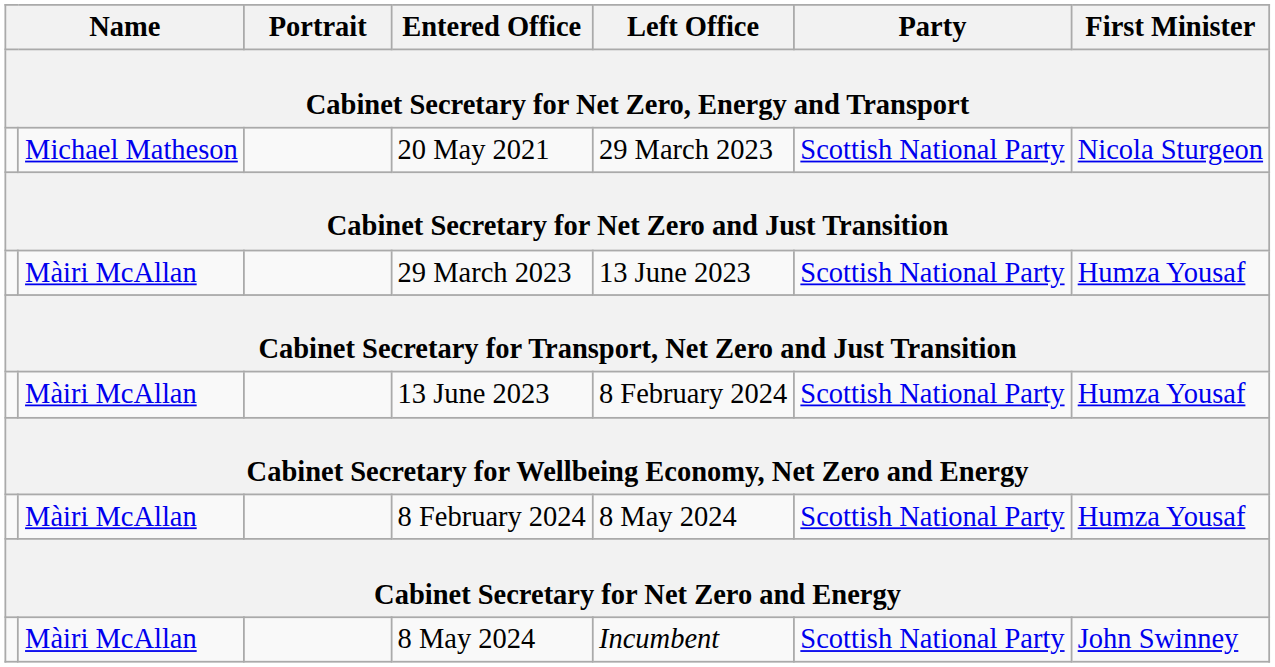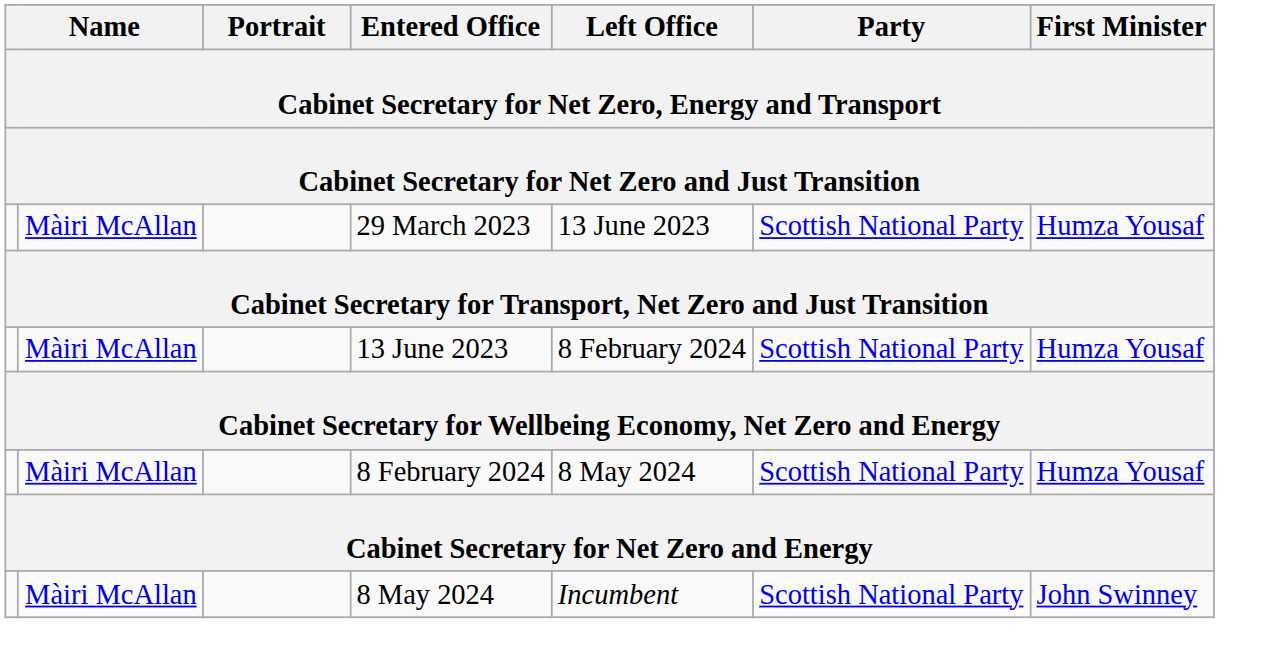 <table class="wikitable" style="margin: 0 0 0 1em; background: #f9f9f9; border: 1px #aaaaaa solid; border-collapse: collapse; ">
 <tr>
 <th colspan="2">Name</th>
 <th width="75">Portrait</th>
 <th>Entered Office</th>
 <th>Left Office</th>
 <th>Party</th>
 <th>First Minister</th>
 </tr>
 <tr>
 <th colspan="7"><br><strong>Cabinet Secretary for Net Zero, Energy and Transport</strong></th>
-</tr>
-<tr>
-<td></td>
-<td><a href='#'>Michael Matheson</a></td>
-<td></td>
-<td>20 May 2021</td>
-<td>29 March 2023</td>
-<td><a href='#'>Scottish National Party</a></td>
-<td><a href='#'>Nicola Sturgeon</a></td>
 </tr>
 <tr>
 <th colspan="7"><br><strong>Cabinet Secretary for Net Zero and Just Transition</strong></th>
 </tr>
 <tr>
 <td></td>
 <td><a href='#'>Màiri McAllan</a></td>
 <td></td>
 <td>29 March 2023</td>
 <td>13 June 2023</td>
 <td><a href='#'>Scottish National Party</a></td>
 <td><a href='#'>Humza Yousaf</a></td>
 </tr>
 <tr>
 <th colspan="7"><br><strong>Cabinet Secretary for Transport, Net Zero and Just Transition</strong></th>
 </tr>
 <tr>
 <td></td>
 <td><a href='#'>Màiri McAllan</a></td>
 <td></td>
 <td>13 June 2023</td>
 <td>8 February 2024</td>
 <td><a href='#'>Scottish National Party</a></td>
 <td><a href='#'>Humza Yousaf</a></td>
 </tr>
 <tr>
 <th colspan="7"><br><strong>Cabinet Secretary for Wellbeing Economy, Net Zero and Energy</strong></th>
 </tr>
 <tr>
 <td></td>
 <td><a href='#'>Màiri McAllan</a></td>
 <td></td>
 <td>8 February 2024</td>
 <td>8 May 2024</td>
 <td><a href='#'>Scottish National Party</a></td>
 <td><a href='#'>Humza Yousaf</a></td>
 </tr>
 <tr>
 <th colspan="7"><br><strong>Cabinet Secretary for Net Zero and Energy</strong></th>
 </tr>
 <tr>
 <td></td>
 <td><a href='#'>Màiri McAllan</a></td>
 <td></td>
 <td>8 May 2024</td>
 <td><em>Incumbent</em></td>
 <td><a href='#'>Scottish National Party</a></td>
 <td><a href='#'>John Swinney</a></td>
 </tr>
 </table>
